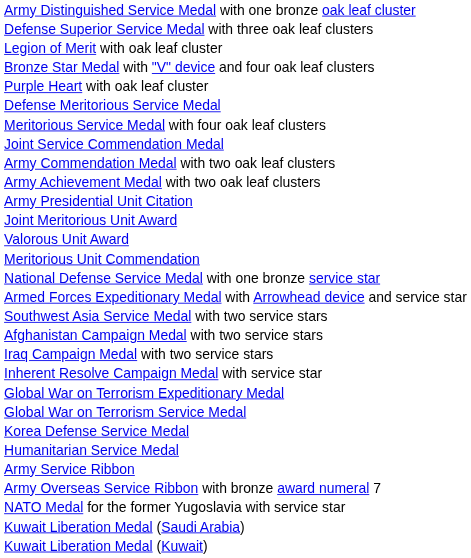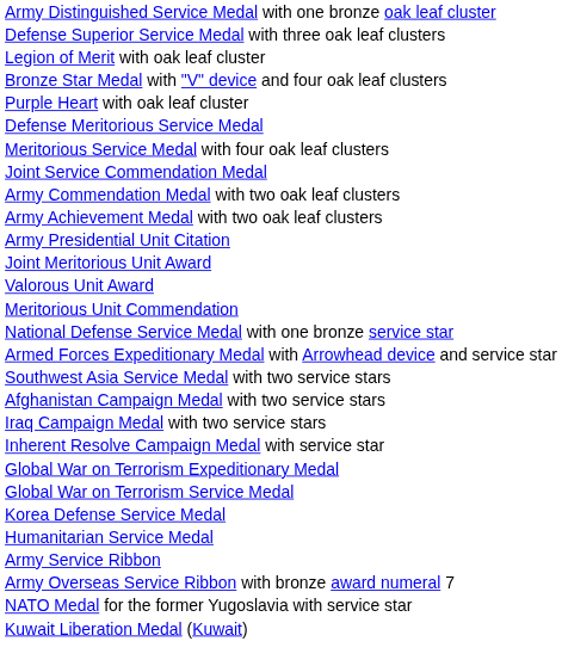 <table>
 <tr>
 <td></td>
 <td><a href='#'>Army Distinguished Service Medal</a> with one bronze <a href='#'>oak leaf cluster</a></td>
 </tr>
 <tr>
 <td><span></span><span></span><span></span></td>
 <td><a href='#'>Defense Superior Service Medal</a> with three oak leaf clusters</td>
 </tr>
 <tr>
 <td></td>
 <td><a href='#'>Legion of Merit</a> with oak leaf cluster</td>
 </tr>
 <tr>
 <td><span></span><span></span><span></span><span></span><span></span></td>
 <td><a href='#'>Bronze Star Medal</a> with <a href='#'>"V" device</a> and four oak leaf clusters</td>
 </tr>
 <tr>
 <td></td>
 <td><a href='#'>Purple Heart</a> with oak leaf cluster</td>
 </tr>
 <tr>
 <td></td>
 <td><a href='#'>Defense Meritorious Service Medal</a></td>
 </tr>
 <tr>
 <td><span></span><span></span><span></span><span></span></td>
 <td><a href='#'>Meritorious Service Medal</a> with four oak leaf clusters</td>
 </tr>
 <tr>
 <td></td>
 <td><a href='#'>Joint Service Commendation Medal</a></td>
 </tr>
 <tr>
 <td><span></span><span></span></td>
 <td><a href='#'>Army Commendation Medal</a> with two oak leaf clusters</td>
 </tr>
 <tr>
 <td><span></span><span></span></td>
 <td><a href='#'>Army Achievement Medal</a> with two oak leaf clusters</td>
 </tr>
 <tr>
 <td></td>
 <td><a href='#'>Army Presidential Unit Citation</a></td>
 </tr>
 <tr>
 <td></td>
 <td><a href='#'>Joint Meritorious Unit Award</a></td>
 </tr>
 <tr>
 <td></td>
 <td><a href='#'>Valorous Unit Award</a></td>
 </tr>
 <tr>
 <td></td>
 <td><a href='#'>Meritorious Unit Commendation</a></td>
 </tr>
 <tr>
 <td></td>
 <td><a href='#'>National Defense Service Medal</a> with one bronze <a href='#'>service star</a></td>
 </tr>
 <tr>
 <td><span></span><span></span></td>
 <td><a href='#'>Armed Forces Expeditionary Medal</a> with <a href='#'>Arrowhead device</a> and service star</td>
 </tr>
 <tr>
 <td><span></span><span></span></td>
 <td><a href='#'>Southwest Asia Service Medal</a> with two service stars</td>
 </tr>
 <tr>
 <td><span></span><span></span></td>
 <td><a href='#'>Afghanistan Campaign Medal</a> with two service stars</td>
 </tr>
 <tr>
 <td><span></span><span></span></td>
 <td><a href='#'>Iraq Campaign Medal</a> with two service stars</td>
 </tr>
 <tr>
 <td></td>
 <td><a href='#'>Inherent Resolve Campaign Medal</a> with service star</td>
 </tr>
 <tr>
 <td></td>
 <td><a href='#'>Global War on Terrorism Expeditionary Medal</a></td>
 </tr>
 <tr>
 <td></td>
 <td><a href='#'>Global War on Terrorism Service Medal</a></td>
 </tr>
 <tr>
 <td></td>
 <td><a href='#'>Korea Defense Service Medal</a></td>
 </tr>
 <tr>
 <td></td>
 <td><a href='#'>Humanitarian Service Medal</a></td>
 </tr>
 <tr>
 <td></td>
 <td><a href='#'>Army Service Ribbon</a></td>
 </tr>
 <tr>
 <td><span></span></td>
 <td><a href='#'>Army Overseas Service Ribbon</a> with bronze <a href='#'>award numeral</a> 7</td>
 </tr>
 <tr>
 <td></td>
 <td><a href='#'>NATO Medal</a> for the former Yugoslavia with service star</td>
 </tr>
 <tr>
 <td></td>
-<td><a href='#'>Kuwait Liberation Medal</a> (<a href='#'>Saudi Arabia</a>)</td>
-</tr>
-<tr>
-<td></td>
 <td><a href='#'>Kuwait Liberation Medal</a> (<a href='#'>Kuwait</a>)</td>
 </tr>
 </table>
